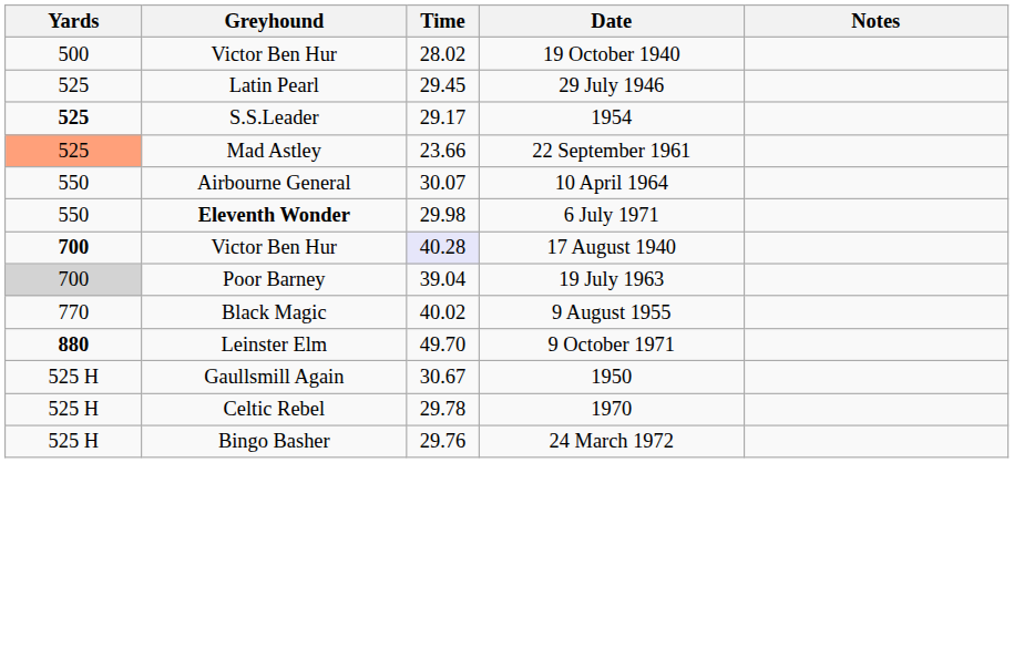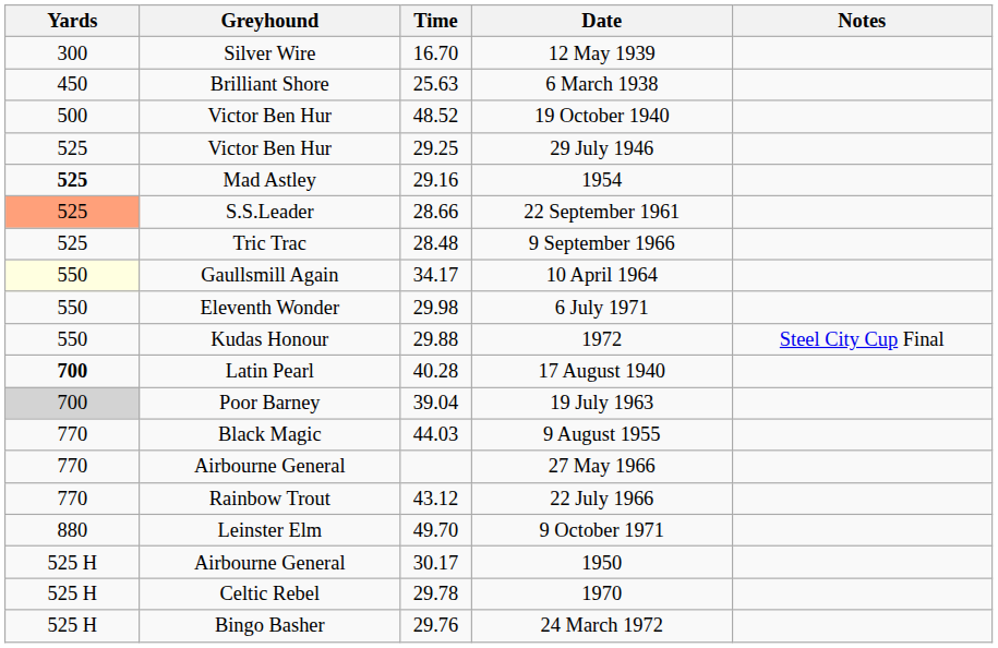 <table class="wikitable collapsible collapsed" style="font-size: 100%">
 <tr>
 <th width=100>Yards</th>
 <th width=200>Greyhound</th>
 <th width=50>Time</th>
 <th width=200>Date</th>
 <th width=200>Notes</th>
 </tr>
 <tr align=center>
+<td>300</td>
+<td>Silver Wire</td>
+<td>16.70</td>
+<td>12 May 1939</td>
+<td></td>
+</tr>
+<tr align=center>
+<td>450</td>
+<td>Brilliant Shore</td>
+<td>25.63</td>
+<td>6 March 1938</td>
+<td></td>
+</tr>
+<tr align=center>
 <td>500</td>
 <td>Victor Ben Hur</td>
-<td>28.02</td>
+<td>48.52</td>
 <td>19 October 1940</td>
 <td></td>
 </tr>
 <tr align=center>
 <td>525</td>
-<td>Latin Pearl</td>
-<td>29.45</td>
+<td>Victor Ben Hur</td>
+<td>29.25</td>
 <td>29 July 1946</td>
 <td></td>
 </tr>
 <tr align=center>
 <td><strong>525</strong></td>
-<td>S.S.Leader</td>
-<td>29.17</td>
+<td>Mad Astley</td>
+<td>29.16</td>
 <td>1954</td>
 <td></td>
 </tr>
 <tr align=center>
 <td style="background: lightsalmon;">525</td>
-<td>Mad Astley</td>
-<td>23.66</td>
+<td>S.S.Leader</td>
+<td>28.66</td>
 <td>22 September 1961</td>
 <td></td>
 </tr>
 <tr align=center>
-<td>550</td>
-<td>Airbourne General</td>
-<td>30.07</td>
+<td>525</td>
+<td>Tric Trac</td>
+<td>28.48</td>
+<td>9 September 1966</td>
+<td></td>
+</tr>
+<tr align=center>
+<td style="background: lightyellow;">550</td>
+<td>Gaullsmill Again</td>
+<td>34.17</td>
 <td>10 April 1964</td>
 <td></td>
 </tr>
 <tr align=center>
 <td>550</td>
-<td><strong>Eleventh Wonder</strong></td>
+<td>Eleventh Wonder</td>
 <td>29.98</td>
 <td>6 July 1971</td>
 <td></td>
 </tr>
 <tr align=center>
+<td>550</td>
+<td>Kudas Honour</td>
+<td>29.88</td>
+<td>1972</td>
+<td><a href='#'>Steel City Cup</a> Final</td>
+</tr>
+<tr align=center>
 <td><strong>700</strong></td>
-<td>Victor Ben Hur</td>
-<td style="background: lavender;">40.28</td>
+<td>Latin Pearl</td>
+<td>40.28</td>
 <td>17 August 1940</td>
 <td></td>
 </tr>
 <tr align=center>
 <td style="background: lightgrey;">700</td>
 <td>Poor Barney</td>
 <td>39.04</td>
 <td>19 July 1963</td>
 <td></td>
 </tr>
 <tr align=center>
 <td>770</td>
 <td>Black Magic</td>
-<td>40.02</td>
+<td>44.03</td>
 <td>9 August 1955</td>
 <td></td>
 </tr>
 <tr align=center>
-<td><strong>880</strong></td>
+<td>770</td>
+<td>Airbourne General</td>
+<td></td>
+<td>27 May 1966</td>
+<td></td>
+</tr>
+<tr align=center>
+<td>770</td>
+<td>Rainbow Trout</td>
+<td>43.12</td>
+<td>22 July 1966</td>
+<td></td>
+</tr>
+<tr align=center>
+<td>880</td>
 <td>Leinster Elm</td>
 <td>49.70</td>
 <td>9 October 1971</td>
 <td></td>
 </tr>
 <tr align=center>
 <td>525 H</td>
-<td>Gaullsmill Again</td>
-<td>30.67</td>
+<td>Airbourne General</td>
+<td>30.17</td>
 <td>1950</td>
 <td></td>
 </tr>
 <tr align=center>
 <td>525 H</td>
 <td>Celtic Rebel</td>
 <td>29.78</td>
 <td>1970</td>
 <td></td>
 </tr>
 <tr align=center>
 <td>525 H</td>
 <td>Bingo Basher</td>
 <td>29.76</td>
 <td>24 March 1972</td>
 <td></td>
 </tr>
 </table>
